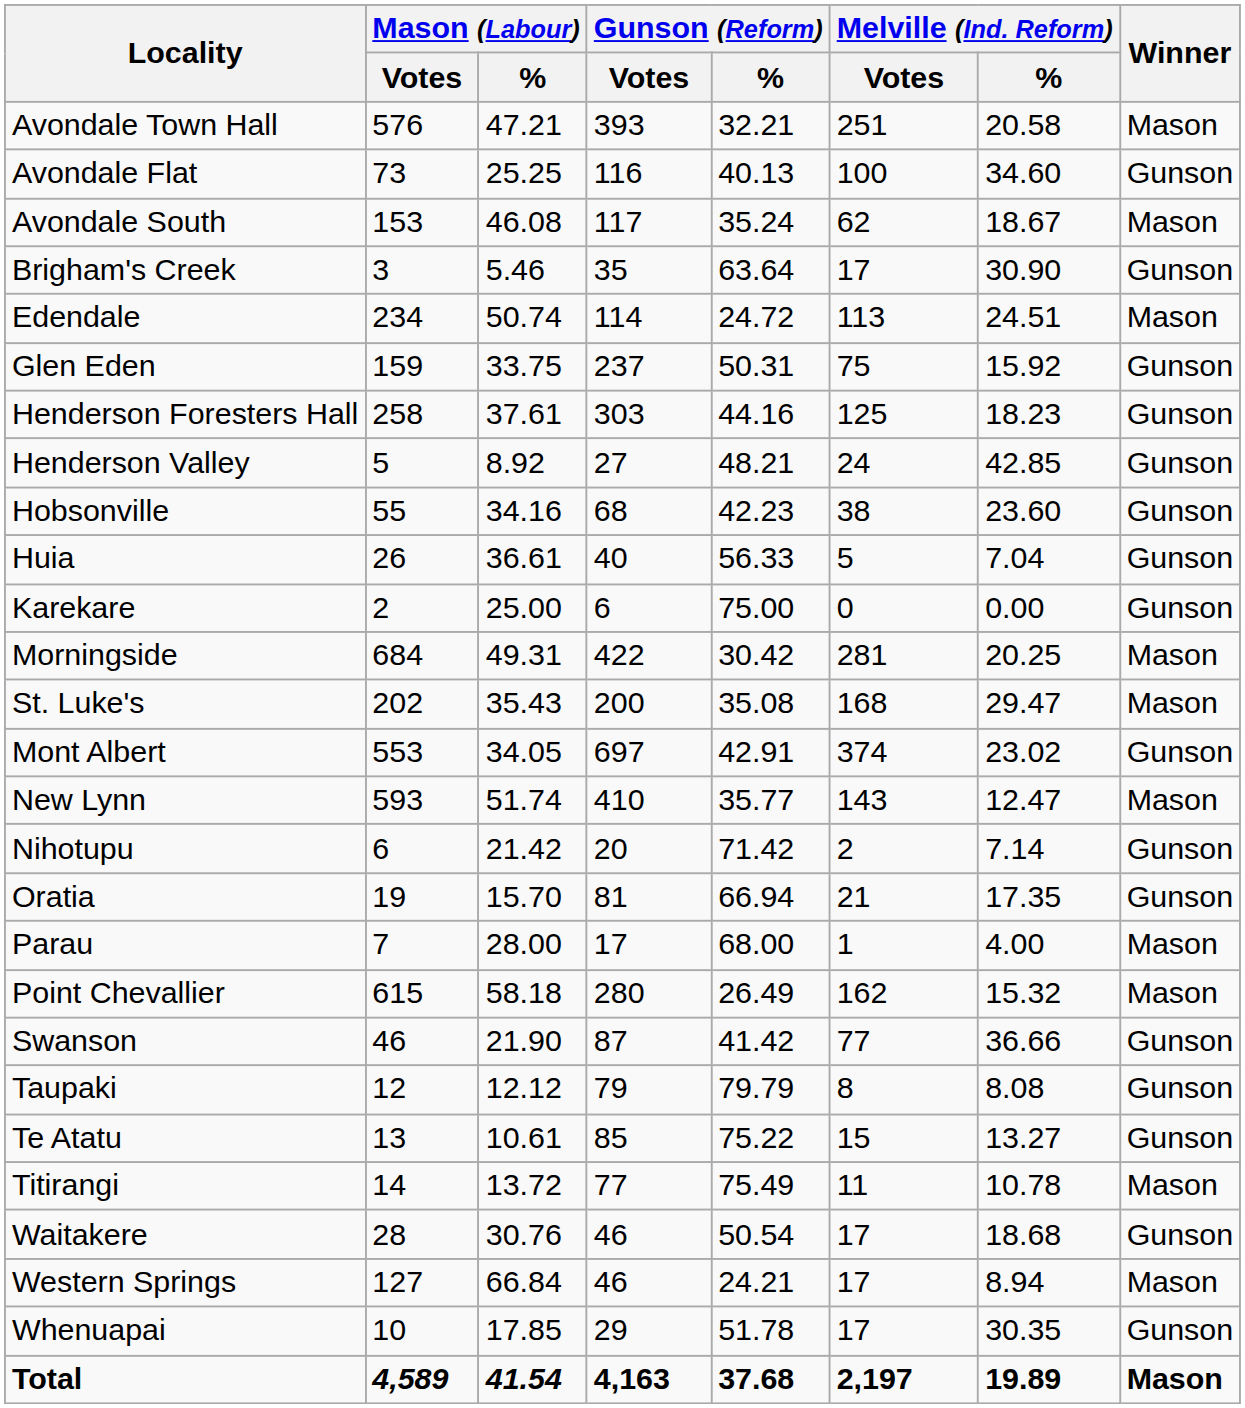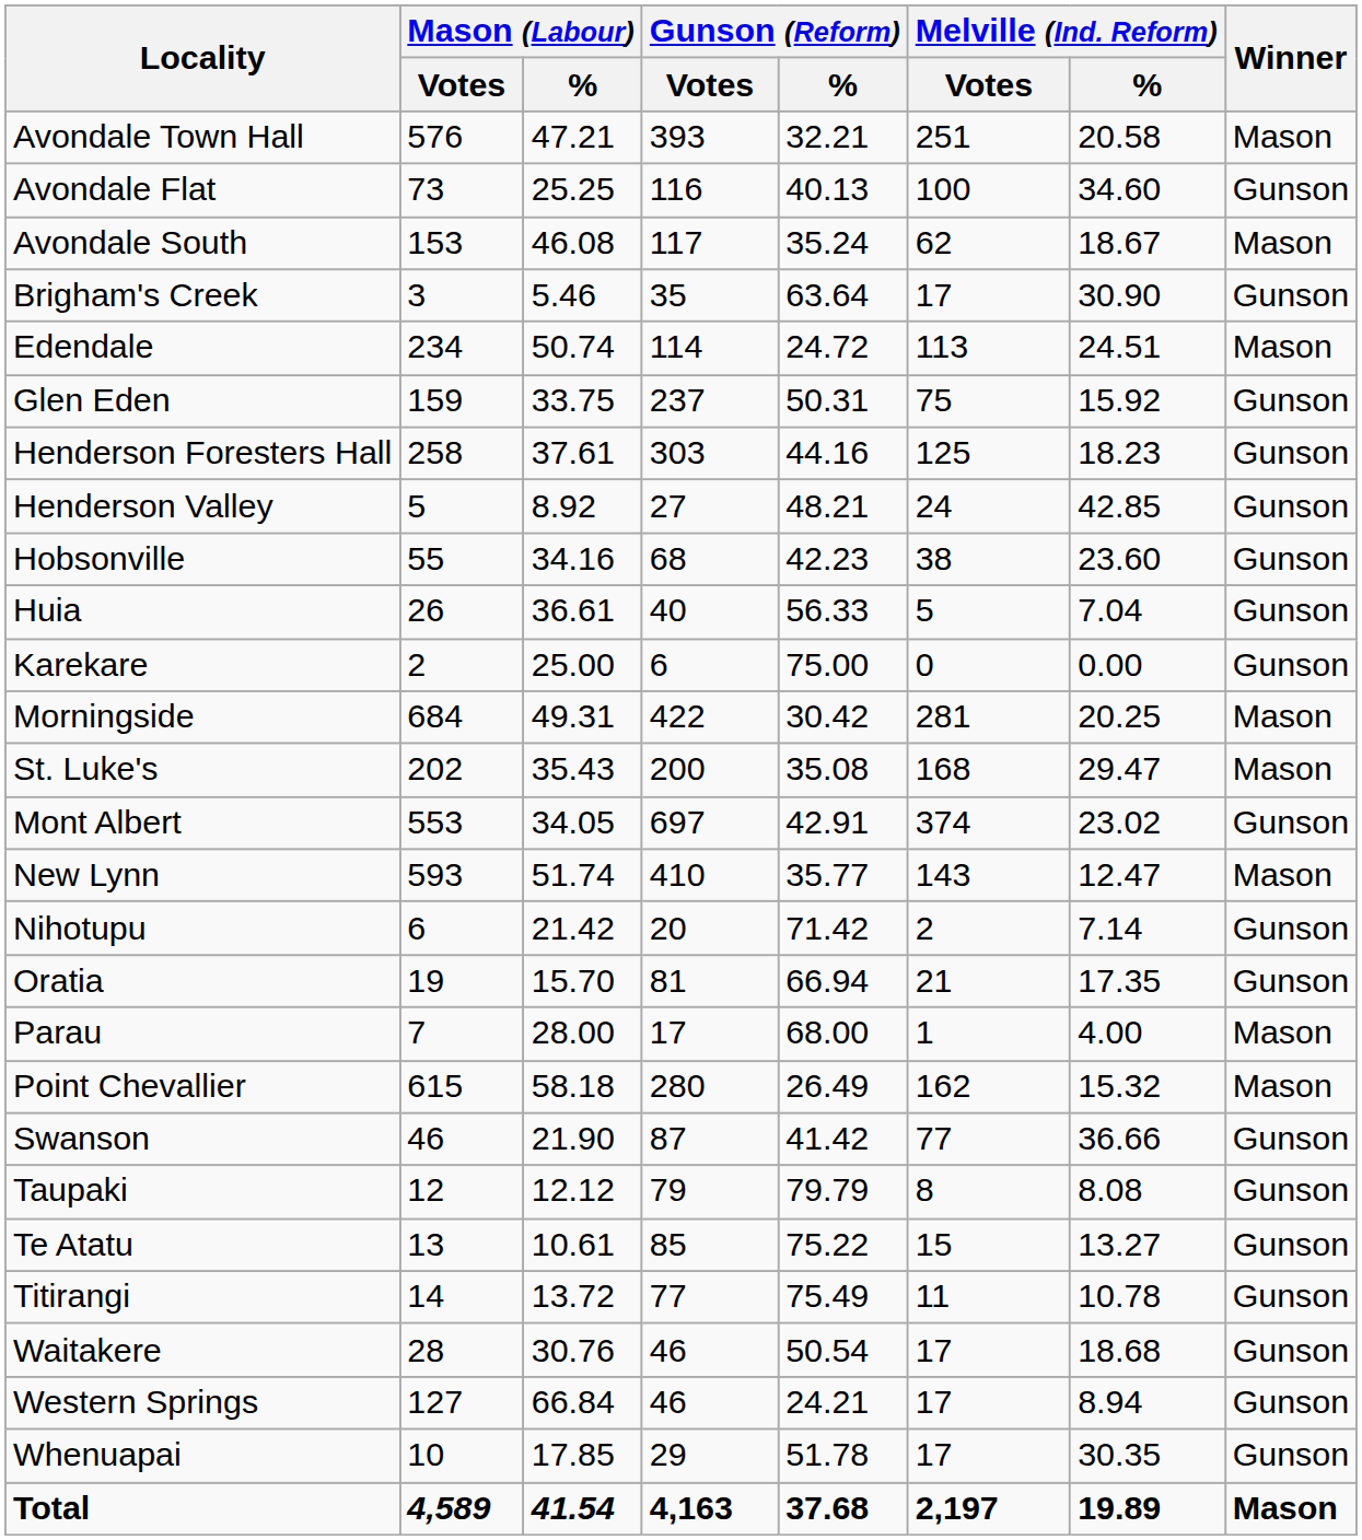 <table class="wikitable sortable">
 <tr>
 <th rowspan=2>Locality</th>
 <th colspan=2><a href='#'>Mason</a> <em><small>(<a href='#'>Labour</a>)</small></em></th>
 <th colspan=2><a href='#'>Gunson</a> <small><em>(<a href='#'>Reform</a>)</em></small></th>
 <th colspan=2><a href='#'>Melville</a> <em><small>(<a href='#'>Ind. Reform</a>)</small></em></th>
 <th rowspan=2>Winner</th>
 </tr>
 <tr>
 <th>Votes</th>
 <th>%</th>
 <th>Votes</th>
 <th>%</th>
 <th>Votes</th>
 <th>%</th>
 </tr>
 <tr>
 <td>Avondale Town Hall</td>
 <td>576</td>
 <td>47.21</td>
 <td>393</td>
 <td>32.21</td>
 <td>251</td>
 <td>20.58</td>
 <td>Mason</td>
 </tr>
 <tr>
 <td>Avondale Flat</td>
 <td>73</td>
 <td>25.25</td>
 <td>116</td>
 <td>40.13</td>
 <td>100</td>
 <td>34.60</td>
 <td>Gunson</td>
 </tr>
 <tr>
 <td>Avondale South</td>
 <td>153</td>
 <td>46.08</td>
 <td>117</td>
 <td>35.24</td>
 <td>62</td>
 <td>18.67</td>
 <td>Mason</td>
 </tr>
 <tr>
 <td>Brigham's Creek</td>
 <td>3</td>
 <td>5.46</td>
 <td>35</td>
 <td>63.64</td>
 <td>17</td>
 <td>30.90</td>
 <td>Gunson</td>
 </tr>
 <tr>
 <td>Edendale</td>
 <td>234</td>
 <td>50.74</td>
 <td>114</td>
 <td>24.72</td>
 <td>113</td>
 <td>24.51</td>
 <td>Mason</td>
 </tr>
 <tr>
 <td>Glen Eden</td>
 <td>159</td>
 <td>33.75</td>
 <td>237</td>
 <td>50.31</td>
 <td>75</td>
 <td>15.92</td>
 <td>Gunson</td>
 </tr>
 <tr>
 <td>Henderson Foresters Hall</td>
 <td>258</td>
 <td>37.61</td>
 <td>303</td>
 <td>44.16</td>
 <td>125</td>
 <td>18.23</td>
 <td>Gunson</td>
 </tr>
 <tr>
 <td>Henderson Valley</td>
 <td>5</td>
 <td>8.92</td>
 <td>27</td>
 <td>48.21</td>
 <td>24</td>
 <td>42.85</td>
 <td>Gunson</td>
 </tr>
 <tr>
 <td>Hobsonville</td>
 <td>55</td>
 <td>34.16</td>
 <td>68</td>
 <td>42.23</td>
 <td>38</td>
 <td>23.60</td>
 <td>Gunson</td>
 </tr>
 <tr>
 <td>Huia</td>
 <td>26</td>
 <td>36.61</td>
 <td>40</td>
 <td>56.33</td>
 <td>5</td>
 <td>7.04</td>
 <td>Gunson</td>
 </tr>
 <tr>
 <td>Karekare</td>
 <td>2</td>
 <td>25.00</td>
 <td>6</td>
 <td>75.00</td>
 <td>0</td>
 <td>0.00</td>
 <td>Gunson</td>
 </tr>
 <tr>
 <td>Morningside</td>
 <td>684</td>
 <td>49.31</td>
 <td>422</td>
 <td>30.42</td>
 <td>281</td>
 <td>20.25</td>
 <td>Mason</td>
 </tr>
 <tr>
 <td>St. Luke's</td>
 <td>202</td>
 <td>35.43</td>
 <td>200</td>
 <td>35.08</td>
 <td>168</td>
 <td>29.47</td>
 <td>Mason</td>
 </tr>
 <tr>
 <td>Mont Albert</td>
 <td>553</td>
 <td>34.05</td>
 <td>697</td>
 <td>42.91</td>
 <td>374</td>
 <td>23.02</td>
 <td>Gunson</td>
 </tr>
 <tr>
 <td>New Lynn</td>
 <td>593</td>
 <td>51.74</td>
 <td>410</td>
 <td>35.77</td>
 <td>143</td>
 <td>12.47</td>
 <td>Mason</td>
 </tr>
 <tr>
 <td>Nihotupu</td>
 <td>6</td>
 <td>21.42</td>
 <td>20</td>
 <td>71.42</td>
 <td>2</td>
 <td>7.14</td>
 <td>Gunson</td>
 </tr>
 <tr>
 <td>Oratia</td>
 <td>19</td>
 <td>15.70</td>
 <td>81</td>
 <td>66.94</td>
 <td>21</td>
 <td>17.35</td>
 <td>Gunson</td>
 </tr>
 <tr>
 <td>Parau</td>
 <td>7</td>
 <td>28.00</td>
 <td>17</td>
 <td>68.00</td>
 <td>1</td>
 <td>4.00</td>
 <td>Mason</td>
 </tr>
 <tr>
 <td>Point Chevallier</td>
 <td>615</td>
 <td>58.18</td>
 <td>280</td>
 <td>26.49</td>
 <td>162</td>
 <td>15.32</td>
 <td>Mason</td>
 </tr>
 <tr>
 <td>Swanson</td>
 <td>46</td>
 <td>21.90</td>
 <td>87</td>
 <td>41.42</td>
 <td>77</td>
 <td>36.66</td>
 <td>Gunson</td>
 </tr>
 <tr>
 <td>Taupaki</td>
 <td>12</td>
 <td>12.12</td>
 <td>79</td>
 <td>79.79</td>
 <td>8</td>
 <td>8.08</td>
 <td>Gunson</td>
 </tr>
 <tr>
 <td>Te Atatu</td>
 <td>13</td>
 <td>10.61</td>
 <td>85</td>
 <td>75.22</td>
 <td>15</td>
 <td>13.27</td>
 <td>Gunson</td>
 </tr>
 <tr>
 <td>Titirangi</td>
 <td>14</td>
 <td>13.72</td>
 <td>77</td>
 <td>75.49</td>
 <td>11</td>
 <td>10.78</td>
-<td>Mason</td>
+<td>Gunson</td>
 </tr>
 <tr>
 <td>Waitakere</td>
 <td>28</td>
 <td>30.76</td>
 <td>46</td>
 <td>50.54</td>
 <td>17</td>
 <td>18.68</td>
 <td>Gunson</td>
 </tr>
 <tr>
 <td>Western Springs</td>
 <td>127</td>
 <td>66.84</td>
 <td>46</td>
 <td>24.21</td>
 <td>17</td>
 <td>8.94</td>
-<td>Mason</td>
+<td>Gunson</td>
 </tr>
 <tr>
 <td>Whenuapai</td>
 <td>10</td>
 <td>17.85</td>
 <td>29</td>
 <td>51.78</td>
 <td>17</td>
 <td>30.35</td>
 <td>Gunson</td>
 </tr>
 <tr>
 <td><strong>Total</strong></td>
 <td><strong><em>4,589</em></strong></td>
 <td><strong><em>41.54</em></strong></td>
 <td><strong>4,163</strong></td>
 <td><strong>37.68</strong></td>
 <td><strong>2,197</strong></td>
 <td><strong>19.89</strong></td>
 <td><strong>Mason</strong></td>
 </tr>
 </table>
